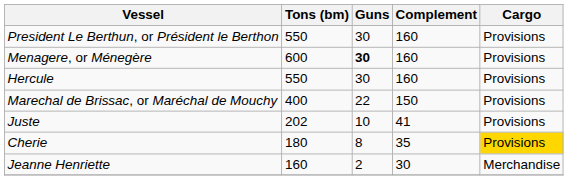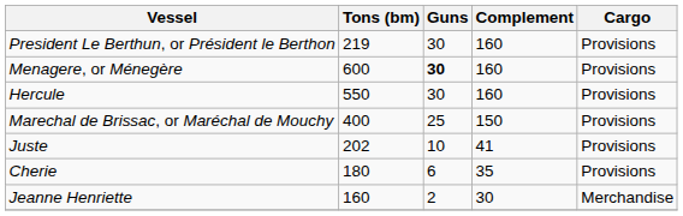 <table class="sortable wikitable">
 <tr>
 <th>Vessel</th>
 <th>Tons (bm)</th>
 <th>Guns</th>
 <th>Complement</th>
 <th>Cargo</th>
 </tr>
 <tr>
 <td><em>President Le Berthun</em>, or <em>Président le Berthon</em></td>
-<td>550</td>
+<td>219</td>
 <td>30</td>
 <td>160</td>
 <td>Provisions</td>
 </tr>
 <tr>
 <td><em>Menagere</em>, or <em>Ménegère</em></td>
 <td>600</td>
 <td><strong>30</strong></td>
 <td>160</td>
 <td>Provisions</td>
 </tr>
 <tr>
 <td><em>Hercule</em></td>
 <td>550</td>
 <td>30</td>
 <td>160</td>
 <td>Provisions</td>
 </tr>
 <tr>
 <td><em>Marechal de Brissac</em>, or <em>Maréchal de Mouchy</em></td>
 <td>400</td>
-<td>22</td>
+<td>25</td>
 <td>150</td>
 <td>Provisions</td>
 </tr>
 <tr>
 <td><em>Juste</em></td>
 <td>202</td>
 <td>10</td>
 <td>41</td>
 <td>Provisions</td>
 </tr>
 <tr>
 <td><em>Cherie</em></td>
 <td>180</td>
-<td>8</td>
+<td>6</td>
 <td>35</td>
-<td style="background: gold;">Provisions</td>
+<td>Provisions</td>
 </tr>
 <tr>
 <td><em>Jeanne Henriette</em></td>
 <td>160</td>
 <td>2</td>
 <td>30</td>
 <td>Merchandise</td>
 </tr>
 <tr>
 </tr>
 </table>
